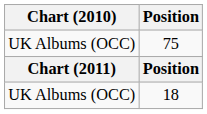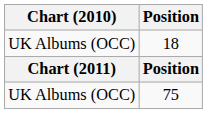 <table class="wikitable">
 <tr>
 <th>Chart (2010)</th>
 <th>Position</th>
 </tr>
 <tr>
 <td>UK Albums (OCC)</td>
-<td style="text-align:center;">75</td>
+<td style="text-align:center;">18</td>
 </tr>
 <tr>
 <th>Chart (2011)</th>
 <th>Position</th>
 </tr>
 <tr>
 <td>UK Albums (OCC)</td>
-<td style="text-align:center;">18</td>
+<td style="text-align:center;">75</td>
 </tr>
 </table>
